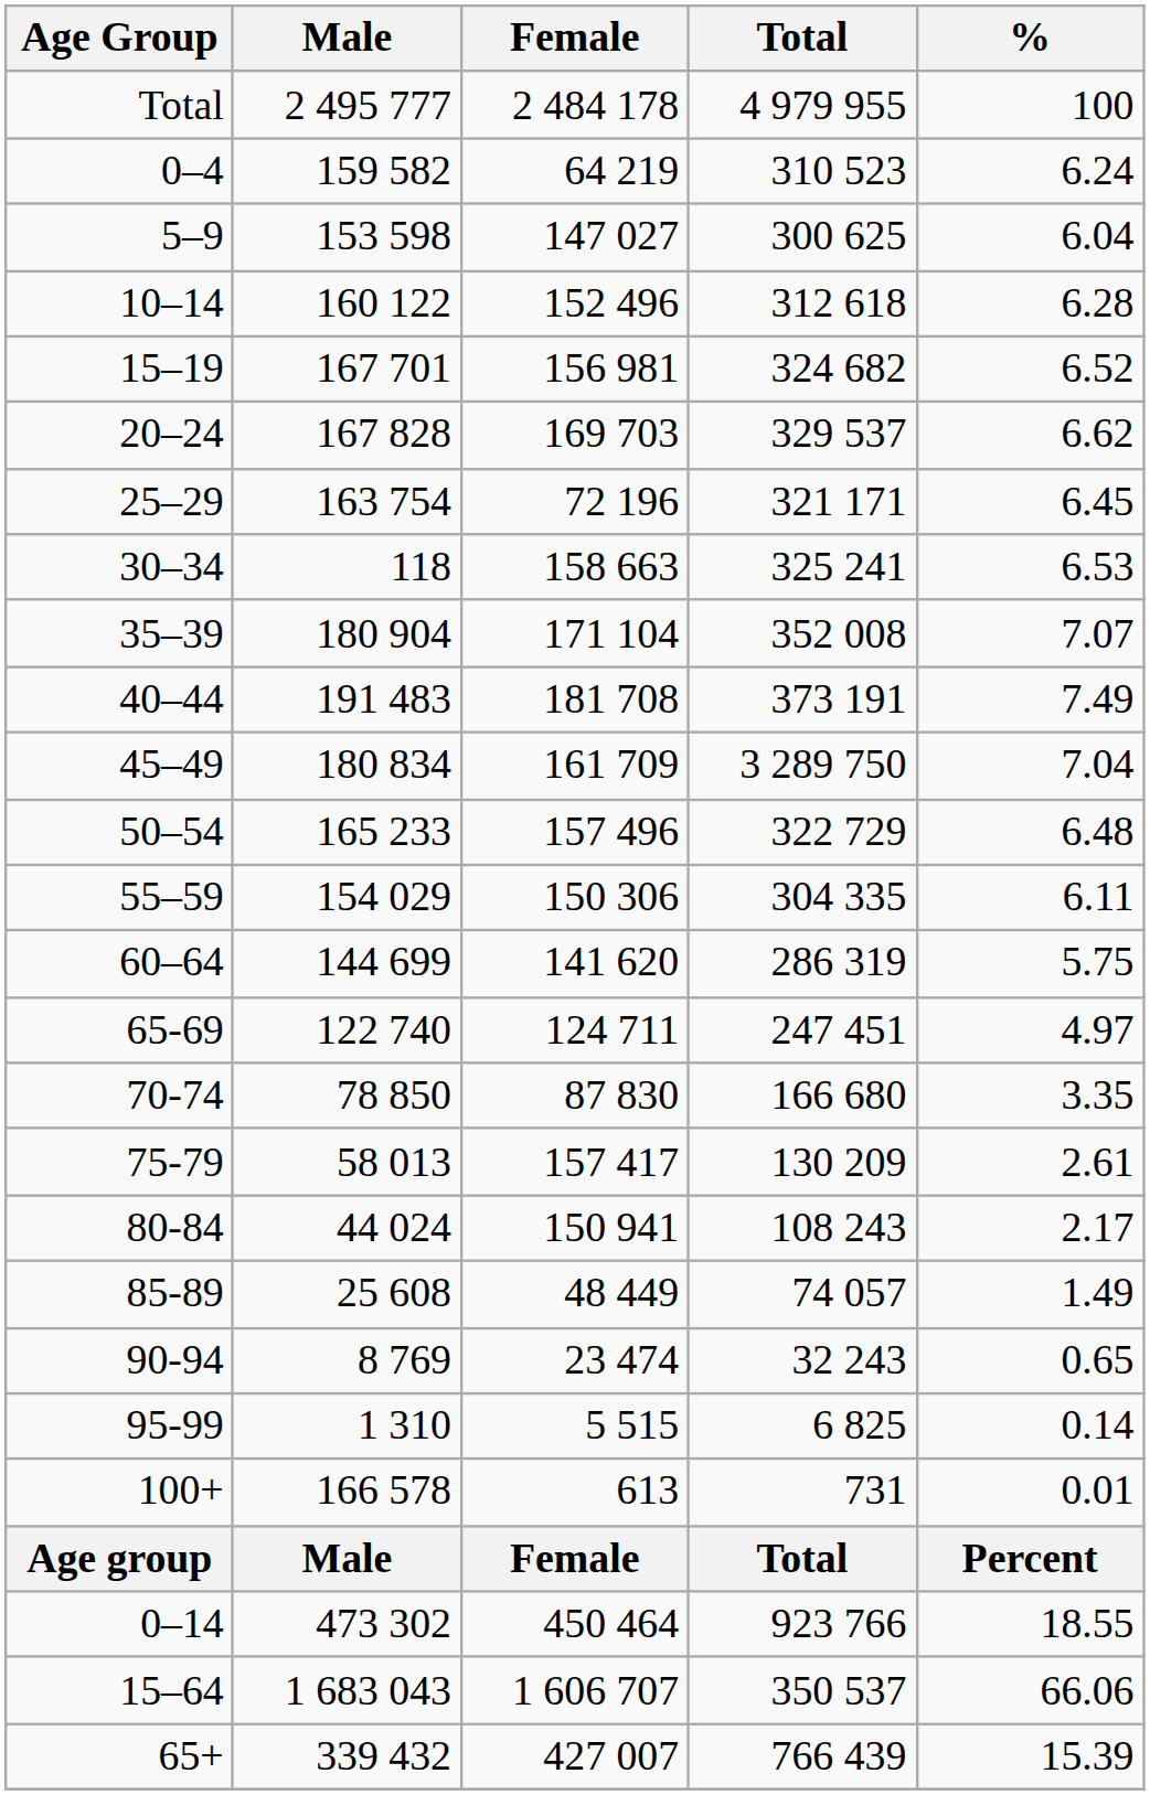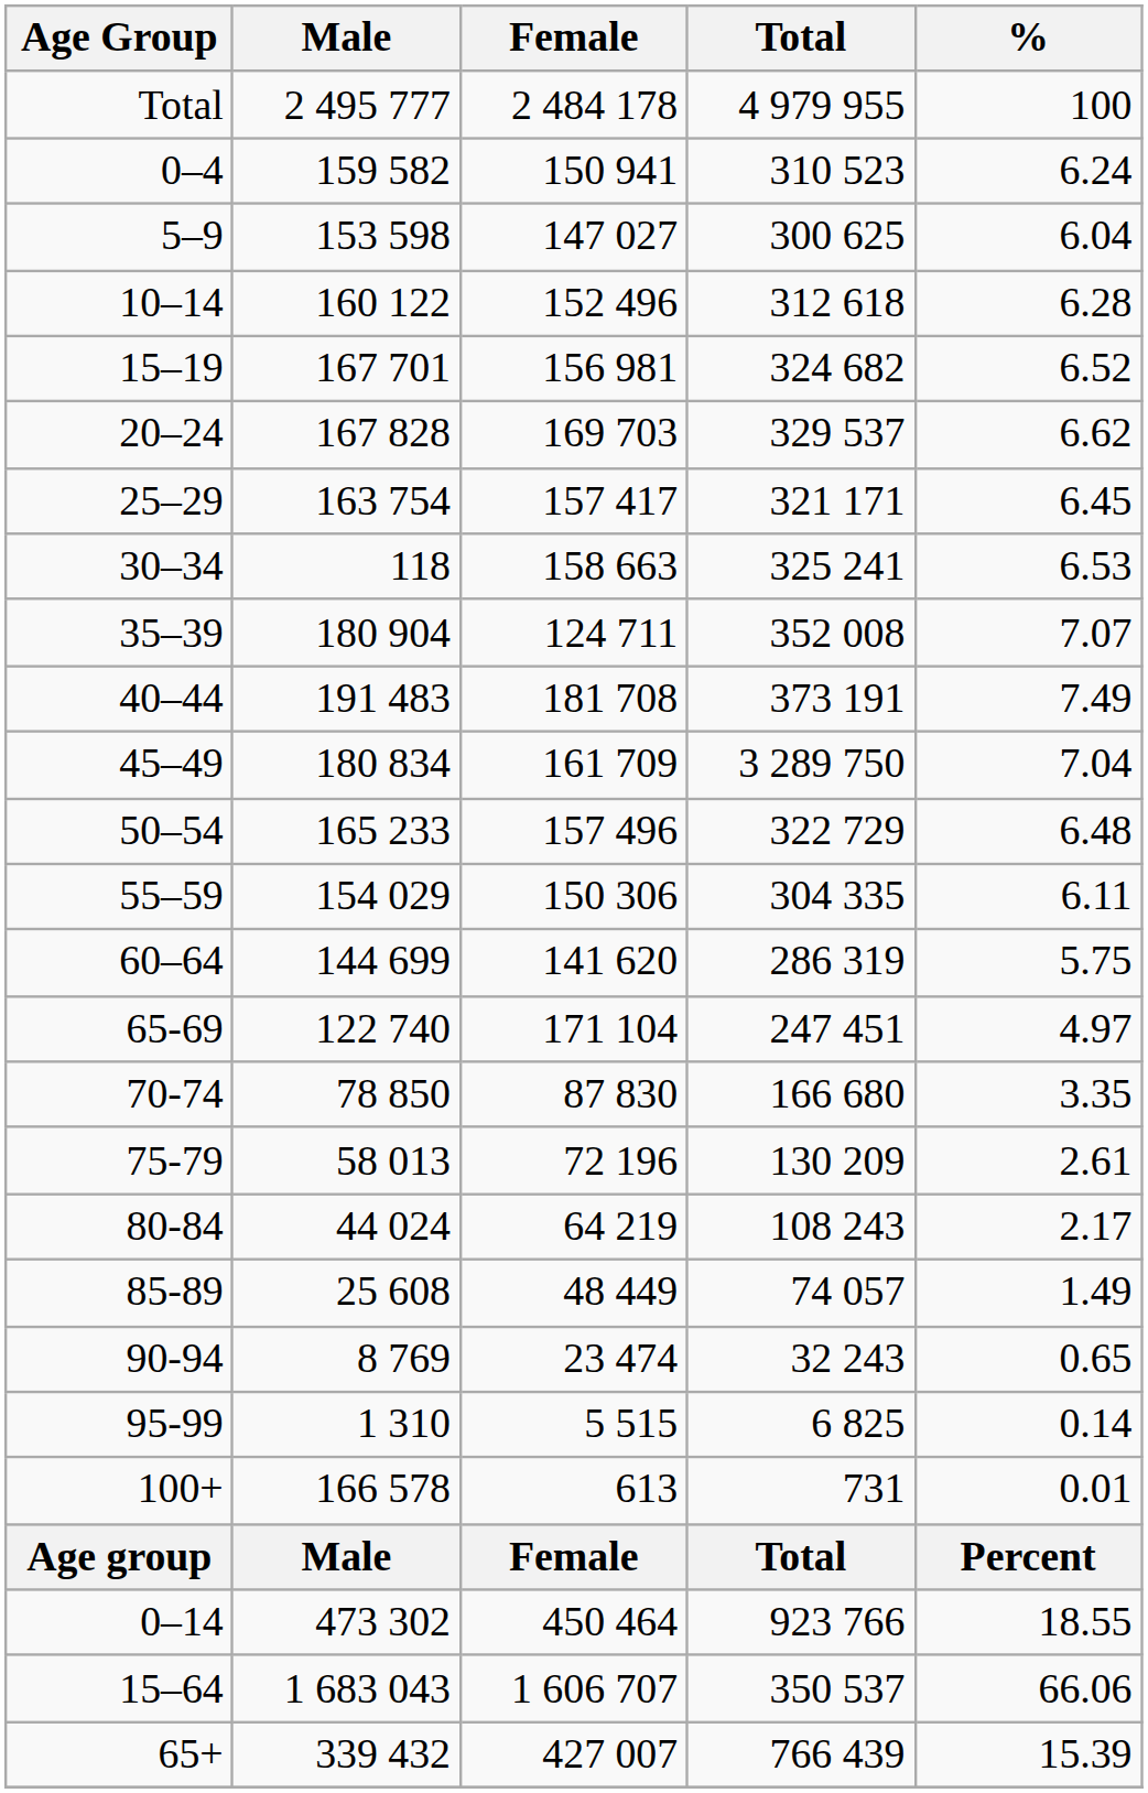 <table class="wikitable">
 <tr>
 <th width="80pt">Age Group</th>
 <th width="80pt">Male</th>
 <th width="80pt">Female</th>
 <th width="80pt">Total</th>
 <th width="80pt">%</th>
 </tr>
 <tr>
 <td align="right">Total</td>
 <td align="right">2 495 777</td>
 <td align="right">2 484 178</td>
 <td align="right">4 979 955</td>
 <td align="right">100</td>
 </tr>
 <tr>
 <td align="right">0–4</td>
 <td align="right">159 582</td>
-<td align="right">64 219</td>
+<td align="right">150 941</td>
 <td align="right">310 523</td>
 <td align="right">6.24</td>
 </tr>
 <tr>
 <td align="right">5–9</td>
 <td align="right">153 598</td>
 <td align="right">147 027</td>
 <td align="right">300 625</td>
 <td align="right">6.04</td>
 </tr>
 <tr>
 <td align="right">10–14</td>
 <td align="right">160 122</td>
 <td align="right">152 496</td>
 <td align="right">312 618</td>
 <td align="right">6.28</td>
 </tr>
 <tr>
 <td align="right">15–19</td>
 <td align="right">167 701</td>
 <td align="right">156 981</td>
 <td align="right">324 682</td>
 <td align="right">6.52</td>
 </tr>
 <tr>
 <td align="right">20–24</td>
 <td align="right">167 828</td>
 <td align="right">169 703</td>
 <td align="right">329 537</td>
 <td align="right">6.62</td>
 </tr>
 <tr>
 <td align="right">25–29</td>
 <td align="right">163 754</td>
-<td align="right">72 196</td>
+<td align="right">157 417</td>
 <td align="right">321 171</td>
 <td align="right">6.45</td>
 </tr>
 <tr>
 <td align="right">30–34</td>
 <td align="right">118</td>
 <td align="right">158 663</td>
 <td align="right">325 241</td>
 <td align="right">6.53</td>
 </tr>
 <tr>
 <td align="right">35–39</td>
 <td align="right">180 904</td>
-<td align="right">171 104</td>
+<td align="right">124 711</td>
 <td align="right">352 008</td>
 <td align="right">7.07</td>
 </tr>
 <tr>
 <td align="right">40–44</td>
 <td align="right">191 483</td>
 <td align="right">181 708</td>
 <td align="right">373 191</td>
 <td align="right">7.49</td>
 </tr>
 <tr>
 <td align="right">45–49</td>
 <td align="right">180 834</td>
 <td align="right">161 709</td>
 <td align="right">3 289 750</td>
 <td align="right">7.04</td>
 </tr>
 <tr>
 <td align="right">50–54</td>
 <td align="right">165 233</td>
 <td align="right">157 496</td>
 <td align="right">322 729</td>
 <td align="right">6.48</td>
 </tr>
 <tr>
 <td align="right">55–59</td>
 <td align="right">154 029</td>
 <td align="right">150 306</td>
 <td align="right">304 335</td>
 <td align="right">6.11</td>
 </tr>
 <tr>
 <td align="right">60–64</td>
 <td align="right">144 699</td>
 <td align="right">141 620</td>
 <td align="right">286 319</td>
 <td align="right">5.75</td>
 </tr>
 <tr>
 <td align="right">65-69</td>
 <td align="right">122 740</td>
-<td align="right">124 711</td>
+<td align="right">171 104</td>
 <td align="right">247 451</td>
 <td align="right">4.97</td>
 </tr>
 <tr>
 <td align="right">70-74</td>
 <td align="right">78 850</td>
 <td align="right">87 830</td>
 <td align="right">166 680</td>
 <td align="right">3.35</td>
 </tr>
 <tr>
 <td align="right">75-79</td>
 <td align="right">58 013</td>
-<td align="right">157 417</td>
+<td align="right">72 196</td>
 <td align="right">130 209</td>
 <td align="right">2.61</td>
 </tr>
 <tr>
 <td align="right">80-84</td>
 <td align="right">44 024</td>
-<td align="right">150 941</td>
+<td align="right">64 219</td>
 <td align="right">108 243</td>
 <td align="right">2.17</td>
 </tr>
 <tr>
 <td align="right">85-89</td>
 <td align="right">25 608</td>
 <td align="right">48 449</td>
 <td align="right">74 057</td>
 <td align="right">1.49</td>
 </tr>
 <tr>
 <td align="right">90-94</td>
 <td align="right">8 769</td>
 <td align="right">23 474</td>
 <td align="right">32 243</td>
 <td align="right">0.65</td>
 </tr>
 <tr>
 <td align="right">95-99</td>
 <td align="right">1 310</td>
 <td align="right">5 515</td>
 <td align="right">6 825</td>
 <td align="right">0.14</td>
 </tr>
 <tr>
 <td align="right">100+</td>
 <td align="right">166 578</td>
 <td align="right">613</td>
 <td align="right">731</td>
 <td align="right">0.01</td>
 </tr>
 <tr>
 <th width="50">Age group</th>
 <th width="80pt">Male</th>
 <th width="80">Female</th>
 <th width="80">Total</th>
 <th width="50">Percent</th>
 </tr>
 <tr>
 <td align="right">0–14</td>
 <td align="right">473 302</td>
 <td align="right">450 464</td>
 <td align="right">923 766</td>
 <td align="right">18.55</td>
 </tr>
 <tr>
 <td align="right">15–64</td>
 <td align="right">1 683 043</td>
 <td align="right">1 606 707</td>
 <td align="right">350 537</td>
 <td align="right">66.06</td>
 </tr>
 <tr>
 <td align="right">65+</td>
 <td align="right">339 432</td>
 <td align="right">427 007</td>
 <td align="right">766 439</td>
 <td align="right">15.39</td>
 </tr>
 <tr>
 </tr>
 </table>
